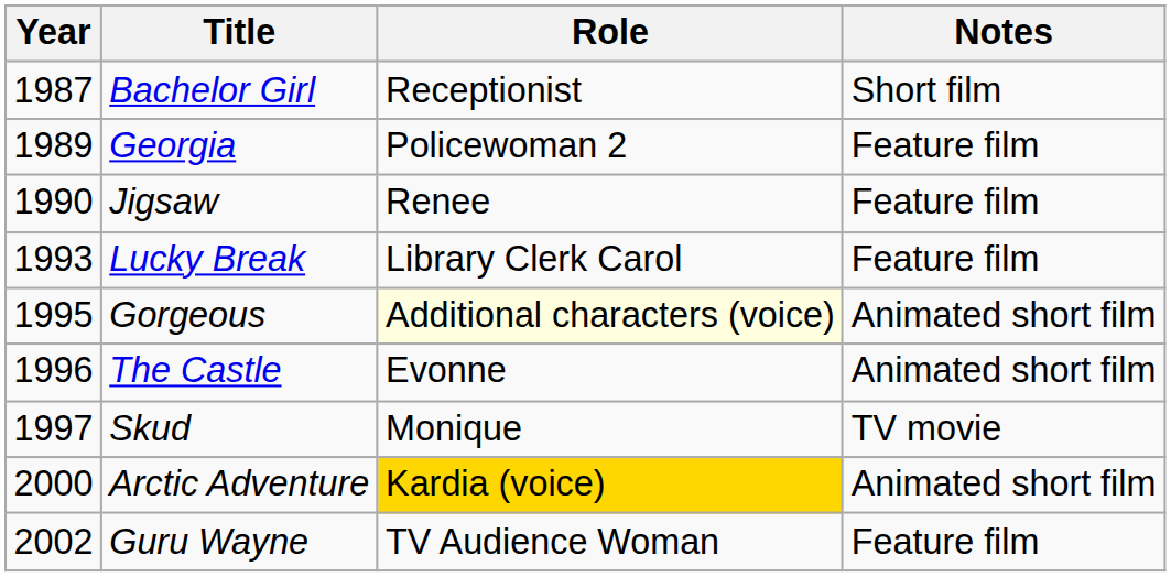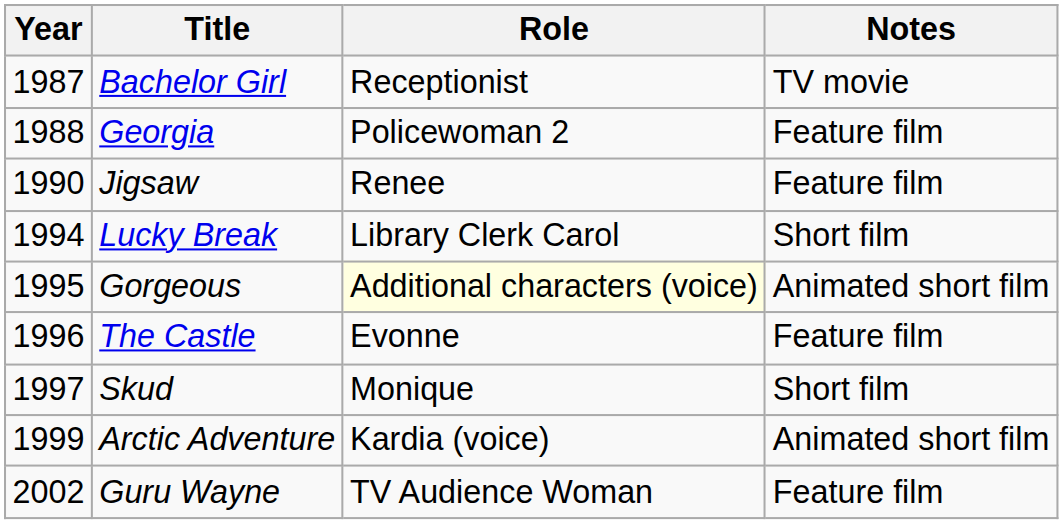 <table class=wikitable>
 <tr>
 <th>Year</th>
 <th>Title</th>
 <th>Role</th>
 <th>Notes</th>
 </tr>
 <tr>
 <td>1987</td>
 <td><em><a href='#'>Bachelor Girl</a></em></td>
 <td>Receptionist</td>
-<td>Short film</td>
+<td>TV movie</td>
 </tr>
 <tr>
-<td>1989</td>
+<td>1988</td>
 <td><em><a href='#'>Georgia</a></em></td>
 <td>Policewoman 2</td>
 <td>Feature film</td>
 </tr>
 <tr>
 <td>1990</td>
 <td><em>Jigsaw</em></td>
 <td>Renee</td>
 <td>Feature film</td>
 </tr>
 <tr>
-<td>1993</td>
+<td>1994</td>
 <td><em><a href='#'>Lucky Break</a></em></td>
 <td>Library Clerk Carol</td>
-<td>Feature film</td>
+<td>Short film</td>
 </tr>
 <tr>
 <td>1995</td>
 <td><em>Gorgeous</em></td>
 <td style="background: lightyellow;">Additional characters (voice)</td>
 <td>Animated short film</td>
 </tr>
 <tr>
 <td>1996</td>
 <td><em><a href='#'>The Castle</a></em></td>
 <td>Evonne</td>
-<td>Animated short film</td>
+<td>Feature film</td>
 </tr>
 <tr>
 <td>1997</td>
 <td><em>Skud</em></td>
 <td>Monique</td>
-<td>TV movie</td>
+<td>Short film</td>
 </tr>
 <tr>
-<td>2000</td>
+<td>1999</td>
 <td><em>Arctic Adventure</em></td>
-<td style="background: gold;">Kardia (voice)</td>
+<td>Kardia (voice)</td>
 <td>Animated short film</td>
 </tr>
 <tr>
 <td>2002</td>
 <td><em>Guru Wayne</em></td>
 <td>TV Audience Woman</td>
 <td>Feature film</td>
 </tr>
 </table>
